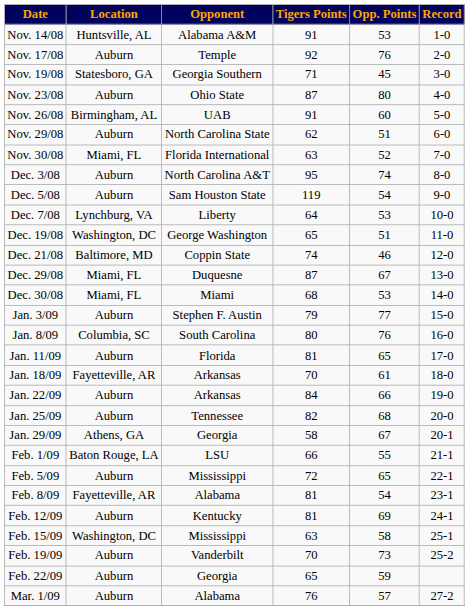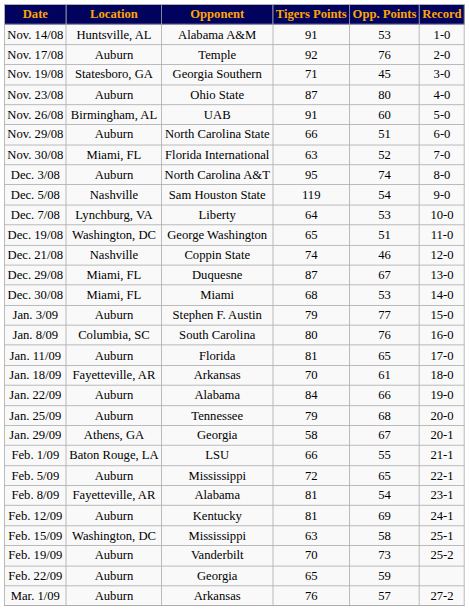 <table class="wikitable" style="text-align:center">
 <tr>
 <th style="background:#01025E;color:orange;">Date</th>
 <th style="background:#01025E;color:orange;">Location</th>
 <th style="background:#01025E;color:orange;">Opponent</th>
 <th style="background:#01025E;color:orange;">Tigers Points</th>
 <th style="background:#01025E;color:orange;">Opp. Points</th>
 <th style="background:#01025E;color:orange;">Record</th>
 </tr>
 <tr>
 <td>Nov. 14/08</td>
 <td>Huntsville, AL</td>
 <td>Alabama A&M</td>
 <td>91</td>
 <td>53</td>
 <td>1-0</td>
 </tr>
 <tr>
 <td>Nov. 17/08</td>
 <td>Auburn</td>
 <td>Temple</td>
 <td>92</td>
 <td>76</td>
 <td>2-0</td>
 </tr>
 <tr>
 <td>Nov. 19/08</td>
 <td>Statesboro, GA</td>
 <td>Georgia Southern</td>
 <td>71</td>
 <td>45</td>
 <td>3-0</td>
 </tr>
 <tr>
 <td>Nov. 23/08</td>
 <td>Auburn</td>
 <td>Ohio State</td>
 <td>87</td>
 <td>80</td>
 <td>4-0</td>
 </tr>
 <tr>
 <td>Nov. 26/08</td>
 <td>Birmingham, AL</td>
 <td>UAB</td>
 <td>91</td>
 <td>60</td>
 <td>5-0</td>
 </tr>
 <tr>
 <td>Nov. 29/08</td>
 <td>Auburn</td>
 <td>North Carolina State</td>
-<td>62</td>
+<td>66</td>
 <td>51</td>
 <td>6-0</td>
 </tr>
 <tr>
 <td>Nov. 30/08</td>
 <td>Miami, FL</td>
 <td>Florida International</td>
 <td>63</td>
 <td>52</td>
 <td>7-0</td>
 </tr>
 <tr>
 <td>Dec. 3/08</td>
 <td>Auburn</td>
 <td>North Carolina A&T</td>
 <td>95</td>
 <td>74</td>
 <td>8-0</td>
 </tr>
 <tr>
 <td>Dec. 5/08</td>
-<td>Auburn</td>
+<td>Nashville</td>
 <td>Sam Houston State</td>
 <td>119</td>
 <td>54</td>
 <td>9-0</td>
 </tr>
 <tr>
 <td>Dec. 7/08</td>
 <td>Lynchburg, VA</td>
 <td>Liberty</td>
 <td>64</td>
 <td>53</td>
 <td>10-0</td>
 </tr>
 <tr>
 <td>Dec. 19/08</td>
 <td>Washington, DC</td>
 <td>George Washington</td>
 <td>65</td>
 <td>51</td>
 <td>11-0</td>
 </tr>
 <tr>
 <td>Dec. 21/08</td>
-<td>Baltimore, MD</td>
+<td>Nashville</td>
 <td>Coppin State</td>
 <td>74</td>
 <td>46</td>
 <td>12-0</td>
 </tr>
 <tr>
 <td>Dec. 29/08</td>
 <td>Miami, FL</td>
 <td>Duquesne</td>
 <td>87</td>
 <td>67</td>
 <td>13-0</td>
 </tr>
 <tr>
 <td>Dec. 30/08</td>
 <td>Miami, FL</td>
 <td>Miami</td>
 <td>68</td>
 <td>53</td>
 <td>14-0</td>
 </tr>
 <tr>
 <td>Jan. 3/09</td>
 <td>Auburn</td>
 <td>Stephen F. Austin</td>
 <td>79</td>
 <td>77</td>
 <td>15-0</td>
 </tr>
 <tr>
 <td>Jan. 8/09</td>
 <td>Columbia, SC</td>
 <td>South Carolina</td>
 <td>80</td>
 <td>76</td>
 <td>16-0</td>
 </tr>
 <tr>
 <td>Jan. 11/09</td>
 <td>Auburn</td>
 <td>Florida</td>
 <td>81</td>
 <td>65</td>
 <td>17-0</td>
 </tr>
 <tr>
 <td>Jan. 18/09</td>
 <td>Fayetteville, AR</td>
 <td>Arkansas</td>
 <td>70</td>
 <td>61</td>
 <td>18-0</td>
 </tr>
 <tr>
 <td>Jan. 22/09</td>
 <td>Auburn</td>
-<td>Arkansas</td>
+<td>Alabama</td>
 <td>84</td>
 <td>66</td>
 <td>19-0</td>
 </tr>
 <tr>
 <td>Jan. 25/09</td>
 <td>Auburn</td>
 <td>Tennessee</td>
-<td>82</td>
+<td>79</td>
 <td>68</td>
 <td>20-0</td>
 </tr>
 <tr>
 <td>Jan. 29/09</td>
 <td>Athens, GA</td>
 <td>Georgia</td>
 <td>58</td>
 <td>67</td>
 <td>20-1</td>
 </tr>
 <tr>
 <td>Feb. 1/09</td>
 <td>Baton Rouge, LA</td>
 <td>LSU</td>
 <td>66</td>
 <td>55</td>
 <td>21-1</td>
 </tr>
 <tr>
 <td>Feb. 5/09</td>
 <td>Auburn</td>
 <td>Mississippi</td>
 <td>72</td>
 <td>65</td>
 <td>22-1</td>
 </tr>
 <tr>
 <td>Feb. 8/09</td>
 <td>Fayetteville, AR</td>
 <td>Alabama</td>
 <td>81</td>
 <td>54</td>
 <td>23-1</td>
 </tr>
 <tr>
 <td>Feb. 12/09</td>
 <td>Auburn</td>
 <td>Kentucky</td>
 <td>81</td>
 <td>69</td>
 <td>24-1</td>
 </tr>
 <tr>
 <td>Feb. 15/09</td>
 <td>Washington, DC</td>
 <td>Mississippi</td>
 <td>63</td>
 <td>58</td>
 <td>25-1</td>
 </tr>
 <tr>
 <td>Feb. 19/09</td>
 <td>Auburn</td>
 <td>Vanderbilt</td>
 <td>70</td>
 <td>73</td>
 <td>25-2</td>
 </tr>
 <tr>
 <td>Feb. 22/09</td>
 <td>Auburn</td>
 <td>Georgia</td>
 <td>65</td>
 <td>59</td>
 <td></td>
 </tr>
 <tr>
 <td>Mar. 1/09</td>
 <td>Auburn</td>
-<td>Alabama</td>
+<td>Arkansas</td>
 <td>76</td>
 <td>57</td>
 <td>27-2</td>
 </tr>
 <tr>
 </tr>
 </table>
